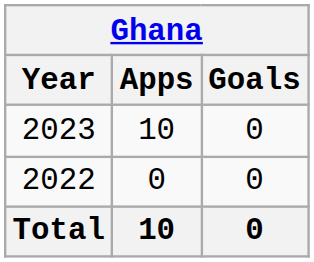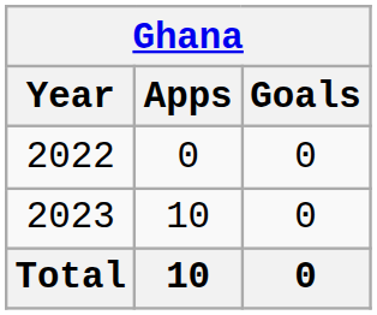 <table class="wikitable" style="text-align:center">
 <tr>
 <th colspan=3><a href='#'>Ghana</a></th>
 </tr>
 <tr>
 <th>Year</th>
 <th>Apps</th>
 <th>Goals</th>
 </tr>
 <tr>
-<td>2023</td>
-<td>10</td>
+<td>2022</td>
+<td>0</td>
 <td>0</td>
 </tr>
 <tr>
-<td>2022</td>
-<td>0</td>
+<td>2023</td>
+<td>10</td>
 <td>0</td>
 </tr>
 <tr>
 <th>Total</th>
 <th>10</th>
 <th>0</th>
 </tr>
 </table>
